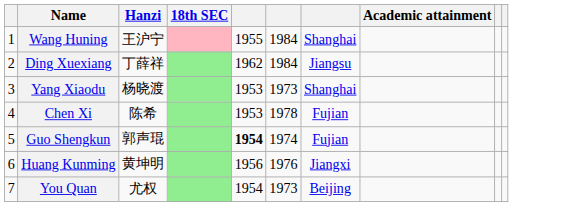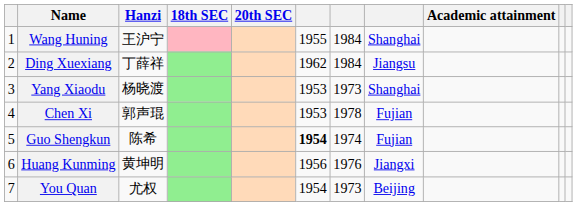 <table class="wikitable sortable" style=text-align:center>
 <tr>
 <th scope=col></th>
 <th scope=col>Name</th>
 <th scope=col><a href='#'>Hanzi</a></th>
 <th scope=col><a href='#'>18th SEC</a></th>
+<th scope=col><a href='#'>20th SEC</a></th>
 <th scope=col></th>
 <th scope=col></th>
 <th scope=col></th>
 <th scope=col>Academic attainment</th>
 <th scope=col></th>
 <th scope=col class="unsortable"></th>
 </tr>
 <tr>
 <td>1</td>
 <th align="center" scope="row" style="font-weight:normal;"><a href='#'>Wang Huning</a></th>
 <td data-sort-value="4">王沪宁</td>
 <td bgcolor = LightPink></td>
+<td bgcolor = PeachPuff></td>
 <td>1955</td>
 <td>1984</td>
 <td><a href='#'>Shanghai</a></td>
 <td></td>
 <td></td>
 <td></td>
 </tr>
 <tr>
 <td>2</td>
 <th align="center" scope="row" style="font-weight:normal;"><a href='#'>Ding Xuexiang</a></th>
 <td data-sort-value="1">丁薛祥</td>
 <td bgcolor = LightGreen></td>
+<td bgcolor = PeachPuff></td>
 <td>1962</td>
 <td>1984</td>
 <td><a href='#'>Jiangsu</a></td>
 <td></td>
 <td></td>
 <td></td>
 </tr>
 <tr>
 <td>3</td>
 <th align="center" scope="row" style="font-weight:normal;"><a href='#'>Yang Xiaodu</a></th>
 <td data-sort-value="13">杨晓渡</td>
 <td bgcolor = LightGreen></td>
+<td bgcolor = PeachPuff></td>
 <td>1953</td>
 <td>1973</td>
 <td><a href='#'>Shanghai</a></td>
 <td></td>
 <td></td>
 <td></td>
 </tr>
 <tr>
 <td>4</td>
 <th align="center" scope="row" style="font-weight:normal;"><a href='#'>Chen Xi</a></th>
-<td data-sort-value="16">陈希</td>
+<td data-sort-value="22">郭声琨</td>
 <td bgcolor = LightGreen></td>
+<td bgcolor = PeachPuff></td>
 <td>1953</td>
 <td>1978</td>
 <td><a href='#'>Fujian</a></td>
 <td></td>
 <td></td>
 <td></td>
 </tr>
 <tr>
 <td>5</td>
 <th align="center" scope="row" style="font-weight:normal;"><a href='#'>Guo Shengkun</a></th>
-<td data-sort-value="22">郭声琨</td>
+<td data-sort-value="16">陈希</td>
 <td bgcolor = LightGreen></td>
+<td bgcolor = PeachPuff></td>
 <td><strong>1954</strong></td>
 <td>1974</td>
 <td><a href='#'>Fujian</a></td>
 <td></td>
 <td></td>
 <td></td>
 </tr>
 <tr>
 <td>6</td>
 <th align="center" scope="row" style="font-weight:normal;"><a href='#'>Huang Kunming</a></th>
 <td data-sort-value="23">黄坤明</td>
 <td bgcolor = LightGreen></td>
+<td bgcolor = PeachPuff></td>
 <td>1956</td>
 <td>1976</td>
 <td><a href='#'>Jiangxi</a></td>
 <td></td>
 <td></td>
 <td></td>
 </tr>
 <tr>
 <td>7</td>
 <th align="center" scope="row" style="font-weight:normal;"><a href='#'>You Quan</a></th>
 <td data-sort-value="15">尤权</td>
 <td bgcolor = LightGreen></td>
+<td bgcolor = PeachPuff></td>
 <td>1954</td>
 <td>1973</td>
 <td><a href='#'>Beijing</a></td>
 <td></td>
 <td></td>
 <td></td>
 </tr>
 </table>
